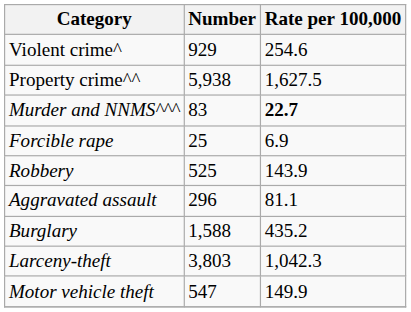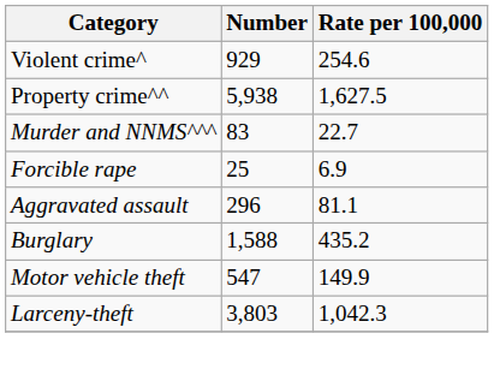 <table class="wikitable">
 <tr>
 <th>Category</th>
 <th>Number</th>
 <th>Rate per 100,000</th>
 </tr>
 <tr>
 <td>Violent crime^</td>
 <td>929</td>
 <td>254.6</td>
 </tr>
 <tr>
 <td>Property crime^^</td>
 <td>5,938</td>
 <td>1,627.5</td>
 </tr>
 <tr>
 <td><em>Murder and NNMS^^^</em></td>
 <td>83</td>
-<td><strong>22.7</strong></td>
+<td>22.7</td>
 </tr>
 <tr>
 <td><em>Forcible rape</em></td>
 <td>25</td>
 <td>6.9</td>
-</tr>
-<tr>
-<td><em>Robbery</em></td>
-<td>525</td>
-<td>143.9</td>
 </tr>
 <tr>
 <td><em>Aggravated assault</em></td>
 <td>296</td>
 <td>81.1</td>
 </tr>
 <tr>
 <td><em>Burglary</em></td>
 <td>1,588</td>
 <td>435.2</td>
 </tr>
 <tr>
+<td><em>Motor vehicle theft</em></td>
+<td>547</td>
+<td>149.9</td>
+</tr>
+<tr>
 <td><em>Larceny-theft</em></td>
 <td>3,803</td>
 <td>1,042.3</td>
 </tr>
 <tr>
-<td><em>Motor vehicle theft</em></td>
-<td>547</td>
-<td>149.9</td>
-</tr>
-<tr>
 </tr>
 </table>
